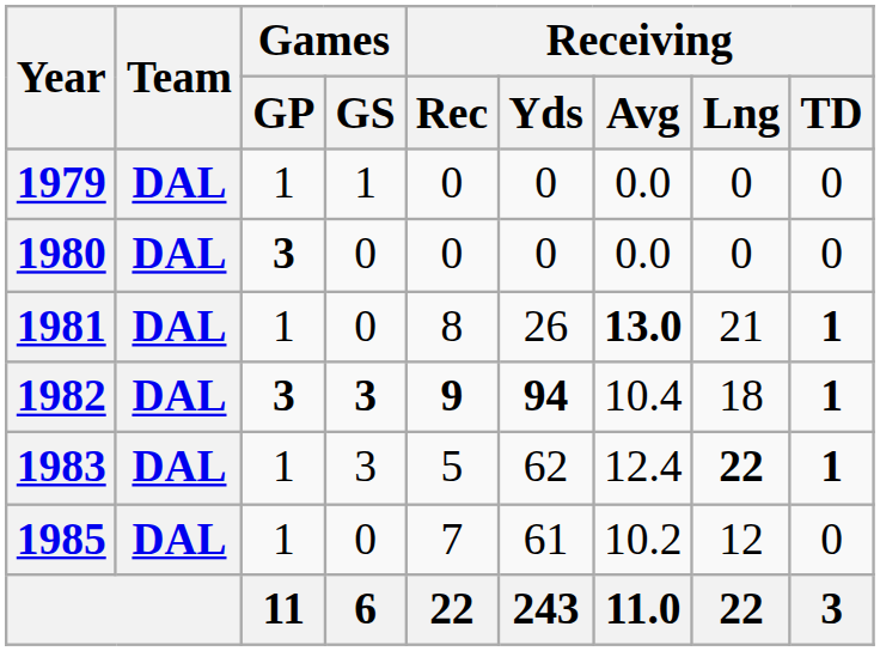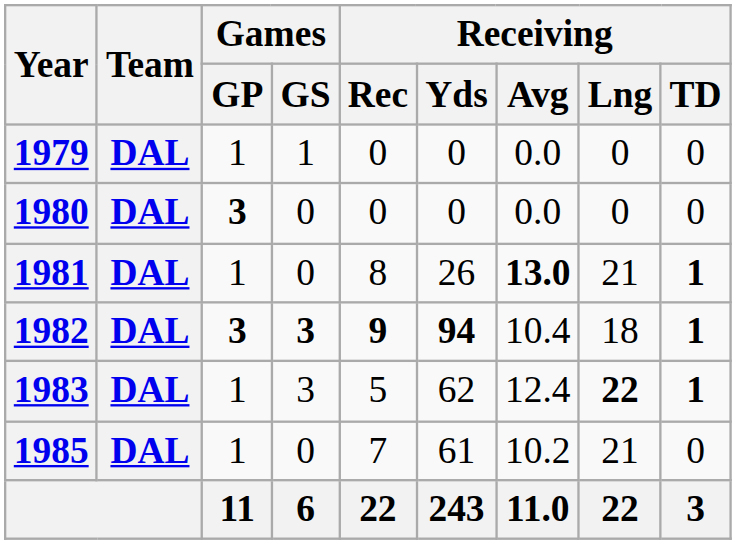 <table class="wikitable" style="text-align:center">
 <tr>
 <th rowspan="2">Year</th>
 <th rowspan="2">Team</th>
 <th colspan="2">Games</th>
 <th colspan="5">Receiving</th>
 </tr>
 <tr>
 <th>GP</th>
 <th>GS</th>
 <th>Rec</th>
 <th>Yds</th>
 <th>Avg</th>
 <th>Lng</th>
 <th>TD</th>
 </tr>
 <tr>
 <th><a href='#'>1979</a></th>
 <th><a href='#'>DAL</a></th>
 <td>1</td>
 <td>1</td>
 <td>0</td>
 <td>0</td>
 <td>0.0</td>
 <td>0</td>
 <td>0</td>
 </tr>
 <tr>
 <th><a href='#'>1980</a></th>
 <th><a href='#'>DAL</a></th>
 <td><strong>3</strong></td>
 <td>0</td>
 <td>0</td>
 <td>0</td>
 <td>0.0</td>
 <td>0</td>
 <td>0</td>
 </tr>
 <tr>
 <th><a href='#'>1981</a></th>
 <th><a href='#'>DAL</a></th>
 <td>1</td>
 <td>0</td>
 <td>8</td>
 <td>26</td>
 <td><strong>13.0</strong></td>
 <td>21</td>
 <td><strong>1</strong></td>
 </tr>
 <tr>
 <th><a href='#'>1982</a></th>
 <th><a href='#'>DAL</a></th>
 <td><strong>3</strong></td>
 <td><strong>3</strong></td>
 <td><strong>9</strong></td>
 <td><strong>94</strong></td>
 <td>10.4</td>
 <td>18</td>
 <td><strong>1</strong></td>
 </tr>
 <tr>
 <th><a href='#'>1983</a></th>
 <th><a href='#'>DAL</a></th>
 <td>1</td>
 <td>3</td>
 <td>5</td>
 <td>62</td>
 <td>12.4</td>
 <td><strong>22</strong></td>
 <td><strong>1</strong></td>
 </tr>
 <tr>
 <th><a href='#'>1985</a></th>
 <th><a href='#'>DAL</a></th>
 <td>1</td>
 <td>0</td>
 <td>7</td>
 <td>61</td>
 <td>10.2</td>
-<td>12</td>
+<td>21</td>
 <td>0</td>
 </tr>
 <tr>
 <th colspan="2"></th>
 <th>11</th>
 <th>6</th>
 <th>22</th>
 <th>243</th>
 <th>11.0</th>
 <th>22</th>
 <th>3</th>
 </tr>
 </table>
